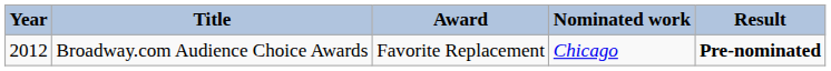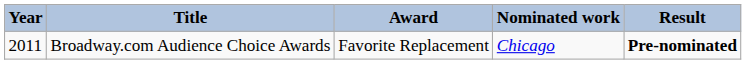 <table class="wikitable">
 <tr>
 <th style="background:#B0C4DE;">Year</th>
 <th style="background:#B0C4DE;">Title</th>
 <th style="background:#B0C4DE;">Award</th>
 <th style="background:#B0C4DE;">Nominated work</th>
 <th style="background:#B0C4DE;">Result</th>
 </tr>
 <tr>
-<td>2012</td>
+<td>2011</td>
 <td>Broadway.com Audience Choice Awards</td>
 <td>Favorite Replacement</td>
 <td><em><a href='#'>Chicago</a></em></td>
 <td><strong>Pre-nominated</strong></td>
 </tr>
 </table>
